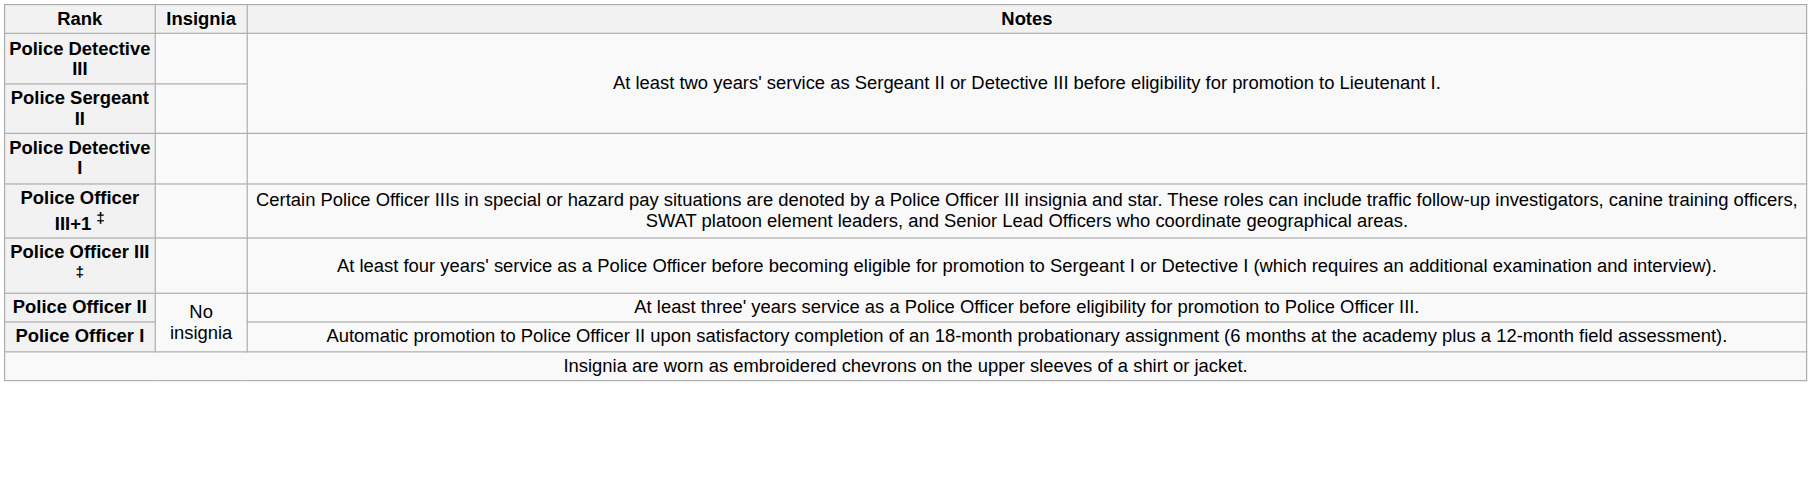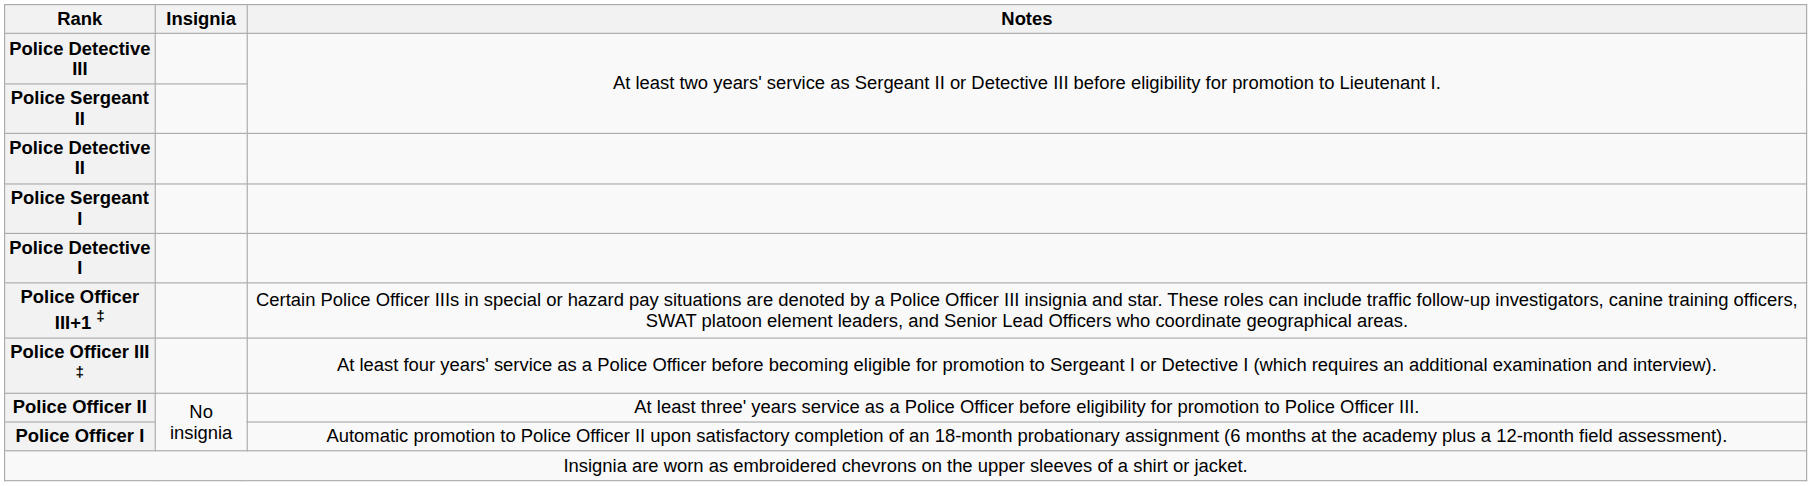 <table class="wikitable" style="text-align:center;">
 <tr>
 <th scope="col">Rank</th>
 <th scope="col">Insignia</th>
 <th scope="col">Notes</th>
 </tr>
 <tr>
 <th scope="row">Police Detective III</th>
 <td></td>
 <td rowspan="2">At least two years' service as Sergeant II or Detective III before eligibility for promotion to Lieutenant I.</td>
 </tr>
 <tr>
 <th scope="row">Police Sergeant II</th>
+<td></td>
+</tr>
+<tr>
+<th scope="row">Police Detective II</th>
+<td></td>
+<td></td>
+</tr>
+<tr>
+<th>Police Sergeant I</th>
+<td></td>
 <td></td>
 </tr>
 <tr>
 <th scope="row">Police Detective I</th>
 <td></td>
 <td></td>
 </tr>
 <tr>
 <th scope="row">Police Officer III+1 <sup>‡</sup></th>
 <td></td>
 <td>Certain Police Officer IIIs in special or hazard pay situations are denoted by a Police Officer III insignia and star. These roles can include traffic follow-up investigators, canine training officers, SWAT platoon element leaders, and Senior Lead Officers who coordinate geographical areas.</td>
 </tr>
 <tr>
 <th scope="row">Police Officer III <sup>‡</sup></th>
 <td></td>
 <td>At least four years' service as a Police Officer before becoming eligible for promotion to Sergeant I or Detective I (which requires an additional examination and interview).</td>
 </tr>
 <tr>
 <th scope="row">Police Officer II</th>
 <td rowspan="2">No insignia</td>
 <td>At least three' years service as a Police Officer before eligibility for promotion to Police Officer III.</td>
 </tr>
 <tr>
 <th scope="row">Police Officer I</th>
 <td>Automatic promotion to Police Officer II upon satisfactory completion of an 18-month probationary assignment (6 months at the academy plus a 12-month field assessment).</td>
 </tr>
 <tr>
 <td colspan="3">Insignia are worn as embroidered chevrons on the upper sleeves of a shirt or jacket.</td>
 </tr>
 </table>
